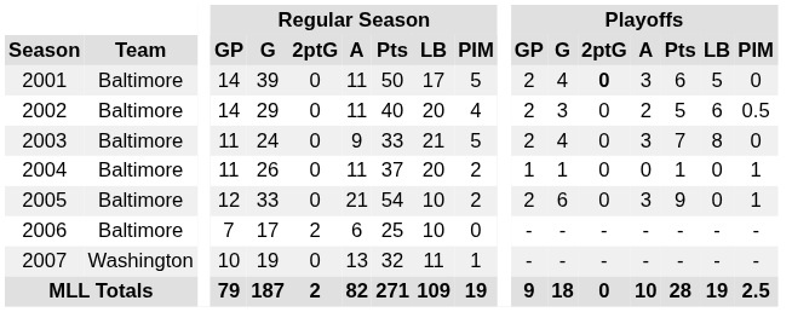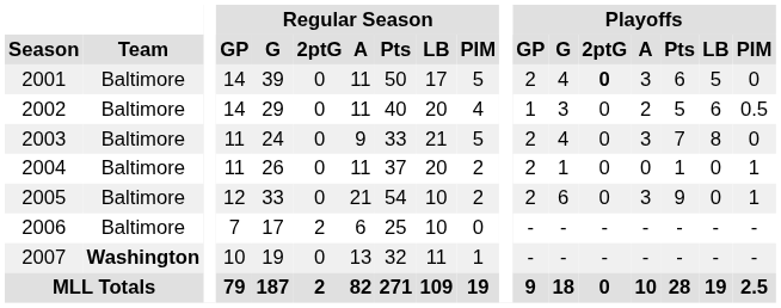 <table BORDER="0" CELLPADDING="3" CELLSPACING="0">
 <tr ALIGN="center" bgcolor="#e0e0e0">
 <th colspan="2" bgcolor="#ffffff"> </th>
 <th rowspan="99" bgcolor="#ffffff"> </th>
 <th colspan="7">Regular Season</th>
 <th rowspan="99" bgcolor="#ffffff"> </th>
 <th colspan="7">Playoffs</th>
 </tr>
 <tr ALIGN="center" bgcolor="#e0e0e0">
 <th>Season</th>
 <th>Team</th>
 <th>GP</th>
 <th>G</th>
 <th>2ptG</th>
 <th>A</th>
 <th>Pts</th>
 <th>LB</th>
 <th>PIM</th>
 <th>GP</th>
 <th>G</th>
 <th>2ptG</th>
 <th>A</th>
 <th>Pts</th>
 <th>LB</th>
 <th>PIM</th>
 </tr>
 <tr ALIGN="center" bgcolor="#f0f0f0">
 <td>2001</td>
 <td>Baltimore</td>
 <td>14</td>
 <td>39</td>
 <td>0</td>
 <td>11</td>
 <td>50</td>
 <td>17</td>
 <td>5</td>
 <td>2</td>
 <td>4</td>
 <td><strong>0</strong></td>
 <td>3</td>
 <td>6</td>
 <td>5</td>
 <td>0</td>
 </tr>
 <tr ALIGN="center">
 <td>2002</td>
 <td>Baltimore</td>
 <td>14</td>
 <td>29</td>
 <td>0</td>
 <td>11</td>
 <td>40</td>
 <td>20</td>
 <td>4</td>
-<td>2</td>
+<td>1</td>
 <td>3</td>
 <td>0</td>
 <td>2</td>
 <td>5</td>
 <td>6</td>
 <td>0.5</td>
 </tr>
 <tr ALIGN="center" bgcolor="#f0f0f0">
 <td>2003</td>
 <td>Baltimore</td>
 <td>11</td>
 <td>24</td>
 <td>0</td>
 <td>9</td>
 <td>33</td>
 <td>21</td>
 <td>5</td>
 <td>2</td>
 <td>4</td>
 <td>0</td>
 <td>3</td>
 <td>7</td>
 <td>8</td>
 <td>0</td>
 </tr>
 <tr ALIGN="center">
 <td>2004</td>
 <td>Baltimore</td>
 <td>11</td>
 <td>26</td>
 <td>0</td>
 <td>11</td>
 <td>37</td>
 <td>20</td>
 <td>2</td>
-<td>1</td>
+<td>2</td>
 <td>1</td>
 <td>0</td>
 <td>0</td>
 <td>1</td>
 <td>0</td>
 <td>1</td>
 </tr>
 <tr ALIGN="center" bgcolor="#f0f0f0">
 <td>2005</td>
 <td>Baltimore</td>
 <td>12</td>
 <td>33</td>
 <td>0</td>
 <td>21</td>
 <td>54</td>
 <td>10</td>
 <td>2</td>
 <td>2</td>
 <td>6</td>
 <td>0</td>
 <td>3</td>
 <td>9</td>
 <td>0</td>
 <td>1</td>
 </tr>
 <tr ALIGN="center">
 <td>2006</td>
 <td>Baltimore</td>
 <td>7</td>
 <td>17</td>
 <td>2</td>
 <td>6</td>
 <td>25</td>
 <td>10</td>
 <td>0</td>
 <td>-</td>
 <td>-</td>
 <td>-</td>
 <td>-</td>
 <td>-</td>
 <td>-</td>
 <td>-</td>
 </tr>
 <tr ALIGN="center" bgcolor="#f0f0f0">
 <td>2007</td>
-<td>Washington</td>
+<td><strong>Washington</strong></td>
 <td>10</td>
 <td>19</td>
 <td>0</td>
 <td>13</td>
 <td>32</td>
 <td>11</td>
 <td>1</td>
 <td>-</td>
 <td>-</td>
 <td>-</td>
 <td>-</td>
 <td>-</td>
 <td>-</td>
 <td>-</td>
 </tr>
 <tr ALIGN="center" bgcolor="#e0e0e0">
 <th colspan="2">MLL Totals</th>
 <th>79</th>
 <th>187</th>
 <th>2</th>
 <th>82</th>
 <th>271</th>
 <th>109</th>
 <th>19</th>
 <th>9</th>
 <th>18</th>
 <th>0</th>
 <th>10</th>
 <th>28</th>
 <th>19</th>
 <th>2.5</th>
 </tr>
 </table>
